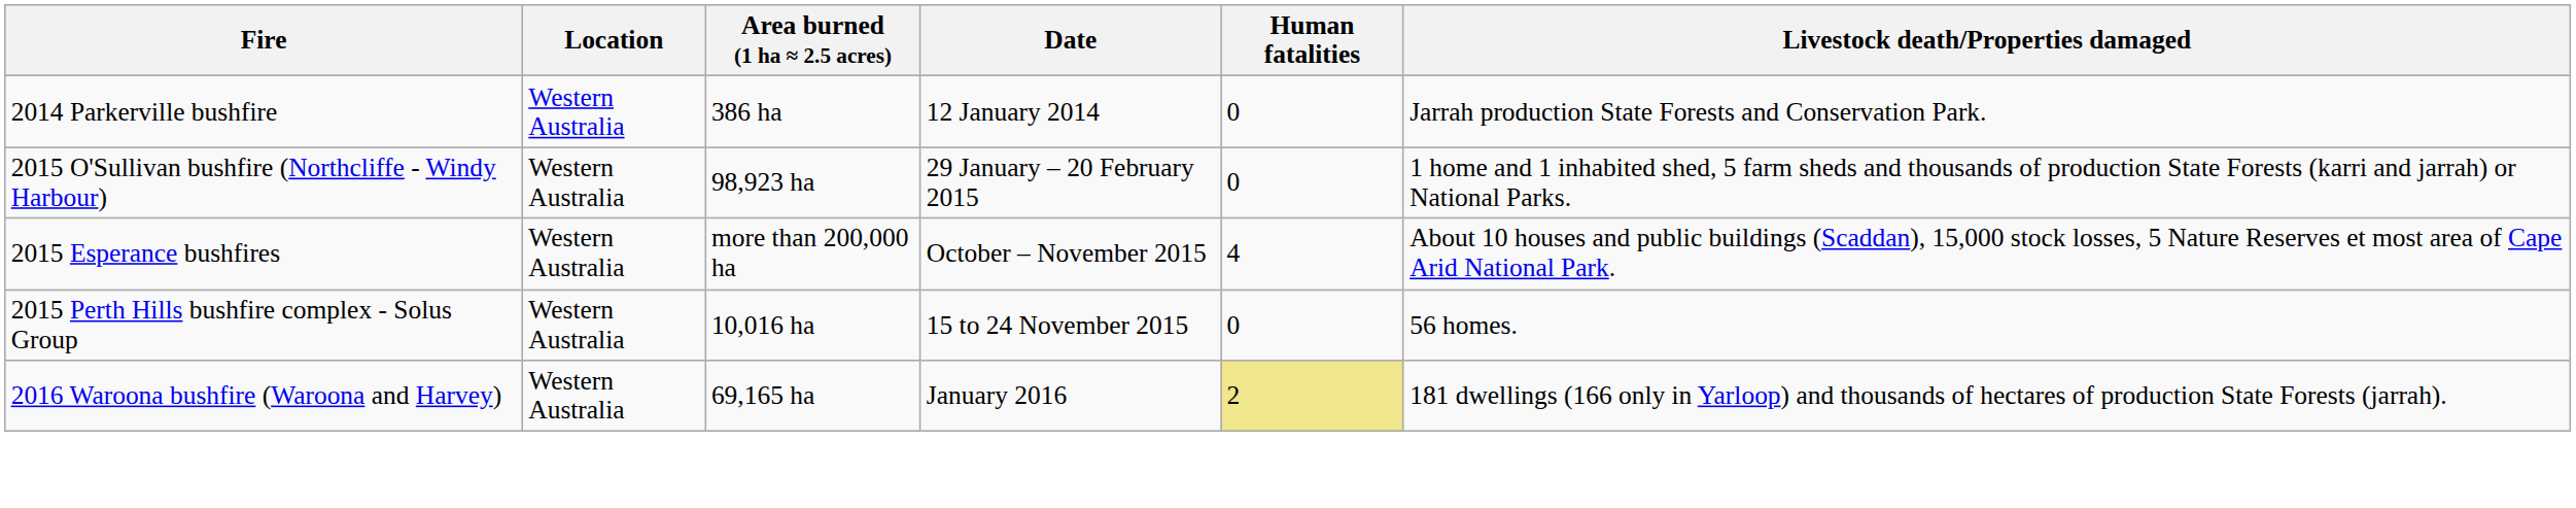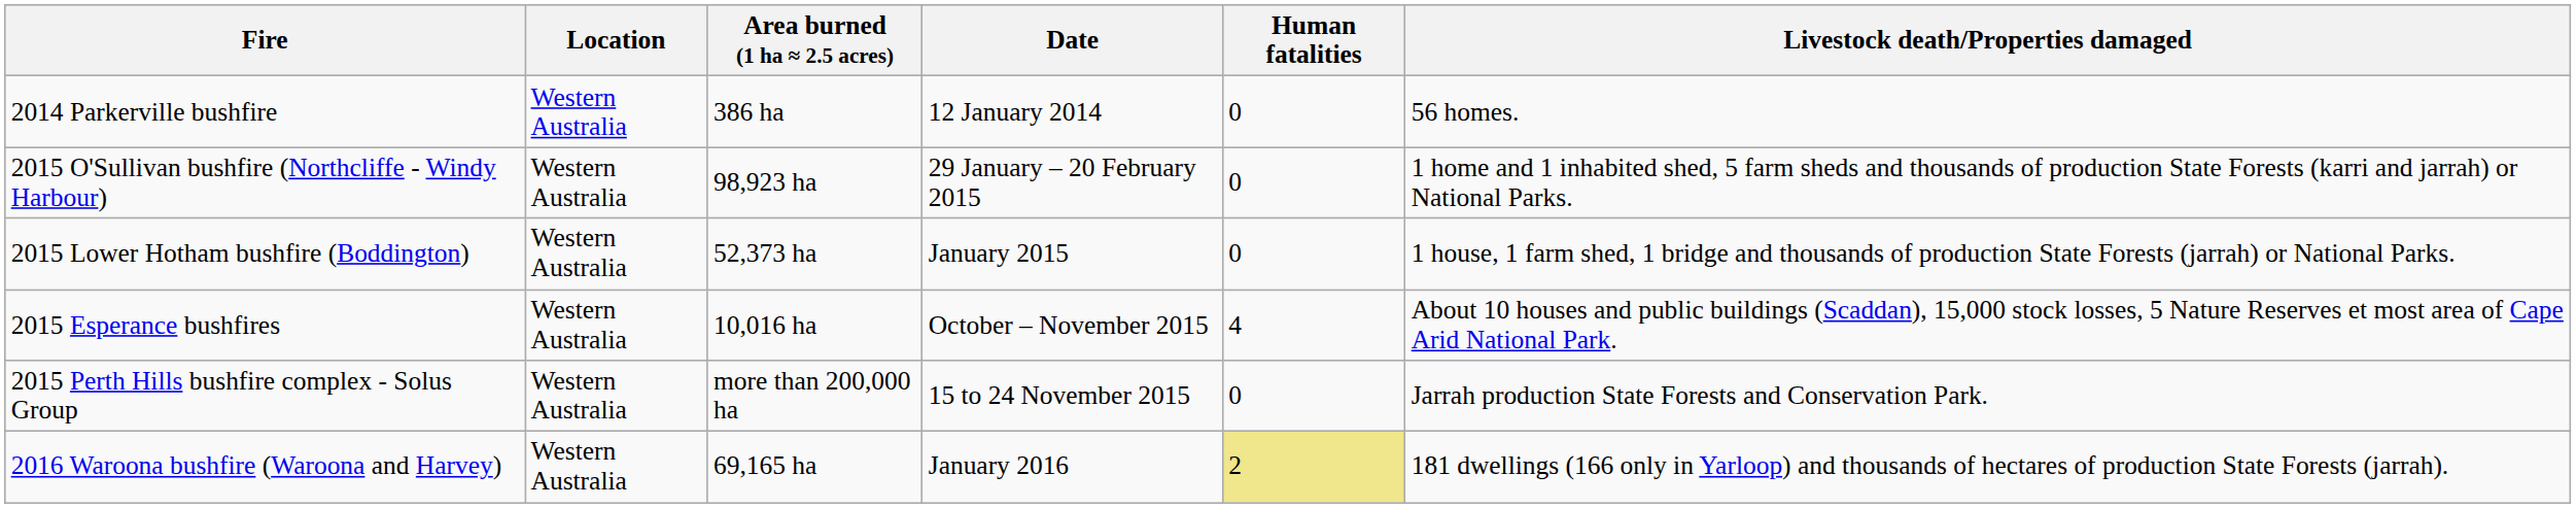 <table class="wikitable">
 <tr>
 <th>Fire</th>
 <th>Location</th>
 <th>Area burned<br><small>(1 ha ≈ 2.5 acres)</small></th>
 <th>Date</th>
 <th>Human fatalities</th>
 <th>Livestock death/Properties damaged</th>
 </tr>
 <tr>
 <td>2014 Parkerville bushfire</td>
 <td><a href='#'>Western Australia</a></td>
 <td>386 ha</td>
 <td>12 January 2014</td>
 <td>0</td>
-<td>Jarrah production State Forests and Conservation Park.</td>
+<td>56 homes.</td>
 </tr>
 <tr>
 <td>2015 O'Sullivan bushfire (<a href='#'>Northcliffe</a> - <a href='#'>Windy Harbour</a>)</td>
 <td>Western Australia</td>
 <td>98,923 ha</td>
 <td>29 January – 20 February 2015</td>
 <td>0</td>
 <td>1 home and 1 inhabited shed, 5 farm sheds and thousands of production State Forests (karri and jarrah) or National Parks.</td>
 </tr>
 <tr>
+<td>2015 Lower Hotham bushfire (<a href='#'>Boddington</a>)</td>
+<td>Western Australia</td>
+<td>52,373 ha</td>
+<td>January 2015</td>
+<td>0</td>
+<td>1 house, 1 farm shed, 1 bridge and thousands of production State Forests (jarrah) or National Parks.</td>
+</tr>
+<tr>
 <td>2015 <a href='#'>Esperance</a> bushfires</td>
 <td>Western Australia</td>
-<td>more than 200,000 ha</td>
+<td>10,016 ha</td>
 <td>October – November 2015</td>
 <td>4</td>
 <td>About 10 houses and public buildings (<a href='#'>Scaddan</a>), 15,000 stock losses, 5 Nature Reserves et most area of <a href='#'>Cape Arid National Park</a>.</td>
 </tr>
 <tr>
 <td>2015 <a href='#'>Perth Hills</a> bushfire complex - Solus Group</td>
 <td>Western Australia</td>
-<td>10,016 ha</td>
+<td>more than 200,000 ha</td>
 <td>15 to 24 November 2015</td>
 <td>0</td>
-<td>56 homes.</td>
+<td>Jarrah production State Forests and Conservation Park.</td>
 </tr>
 <tr>
 <td><a href='#'>2016 Waroona bushfire</a> (<a href='#'>Waroona</a> and <a href='#'>Harvey</a>)</td>
 <td>Western Australia</td>
 <td>69,165 ha</td>
 <td>January 2016</td>
 <td style="background: khaki;">2</td>
 <td>181 dwellings (166 only in <a href='#'>Yarloop</a>) and thousands of hectares of production State Forests (jarrah).</td>
 </tr>
 </table>
